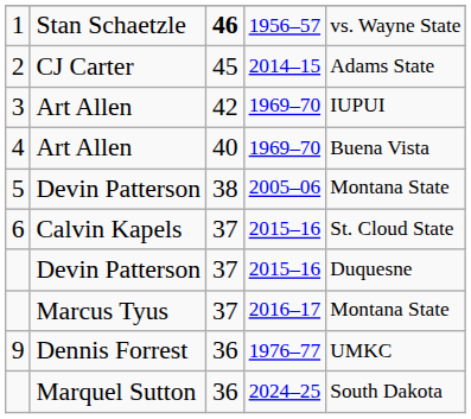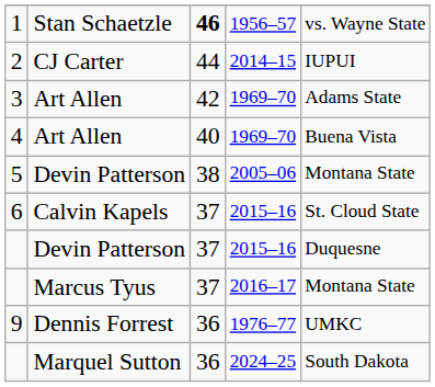 <table class="wikitable">
 <tr>
 </tr>
 <tr>
 <td>1</td>
 <td>Stan Schaetzle</td>
 <td><strong>46</strong></td>
 <td style="font-size:80%;"><a href='#'>1956–57</a></td>
 <td style="font-size:80%;">vs. Wayne State</td>
 </tr>
 <tr>
 <td>2</td>
 <td>CJ Carter</td>
-<td>45</td>
+<td>44</td>
 <td style="font-size:80%;"><a href='#'>2014–15</a></td>
-<td style="font-size:80%;">Adams State</td>
+<td style="font-size:80%;">IUPUI</td>
 </tr>
 <tr>
 <td>3</td>
 <td>Art Allen</td>
 <td>42</td>
 <td style="font-size:80%;"><a href='#'>1969–70</a></td>
-<td style="font-size:80%;">IUPUI</td>
+<td style="font-size:80%;">Adams State</td>
 </tr>
 <tr>
 <td>4</td>
 <td>Art Allen</td>
 <td>40</td>
 <td style="font-size:80%;"><a href='#'>1969–70</a></td>
 <td style="font-size:80%;">Buena Vista</td>
 </tr>
 <tr>
 <td>5</td>
 <td>Devin Patterson</td>
 <td>38</td>
 <td style="font-size:80%;"><a href='#'>2005–06</a></td>
 <td style="font-size:80%;">Montana State</td>
 </tr>
 <tr>
 <td>6</td>
 <td>Calvin Kapels</td>
 <td>37</td>
 <td style="font-size:80%;"><a href='#'>2015–16</a></td>
 <td style="font-size:80%;">St. Cloud State</td>
 </tr>
 <tr>
 <td></td>
 <td>Devin Patterson</td>
 <td>37</td>
 <td style="font-size:80%;"><a href='#'>2015–16</a></td>
 <td style="font-size:80%;">Duquesne</td>
 </tr>
 <tr>
 <td></td>
 <td>Marcus Tyus</td>
 <td>37</td>
 <td style="font-size:80%;"><a href='#'>2016–17</a></td>
 <td style="font-size:80%;">Montana State</td>
 </tr>
 <tr>
 <td>9</td>
 <td>Dennis Forrest</td>
 <td>36</td>
 <td style="font-size:80%;"><a href='#'>1976–77</a></td>
 <td style="font-size:80%;">UMKC</td>
 </tr>
 <tr>
 <td></td>
 <td>Marquel Sutton</td>
 <td>36</td>
 <td style="font-size:80%;"><a href='#'>2024–25</a></td>
 <td style="font-size:80%;">South Dakota</td>
 </tr>
 </table>
